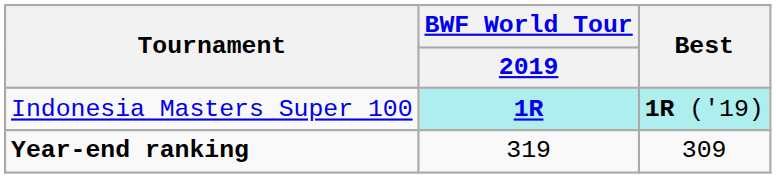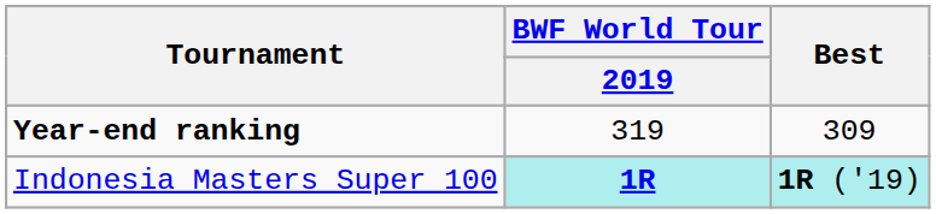 <table style='font-size: 90%; text-align:center;' class='wikitable'>
 <tr>
 <th rowspan="2">Tournament</th>
 <th colspan="1"><a href='#'>BWF World Tour</a></th>
 <th rowspan="2">Best</th>
 </tr>
 <tr>
 <th><a href='#'>2019</a></th>
 </tr>
 <tr>
+<td align=left><strong>Year-end ranking</strong></td>
+<td>319</td>
+<td>309</td>
+</tr>
+<tr>
 <td align=left><a href='#'>Indonesia Masters Super 100</a></td>
 <td bgcolor=AFEEEE><strong><a href='#'>1R</a></strong></td>
 <td bgcolor=AFEEEE><strong>1R</strong> ('19)</td>
 </tr>
-<tr>
-<td align=left><strong>Year-end ranking</strong></td>
-<td>319</td>
-<td>309</td>
-</tr>
 </table>
